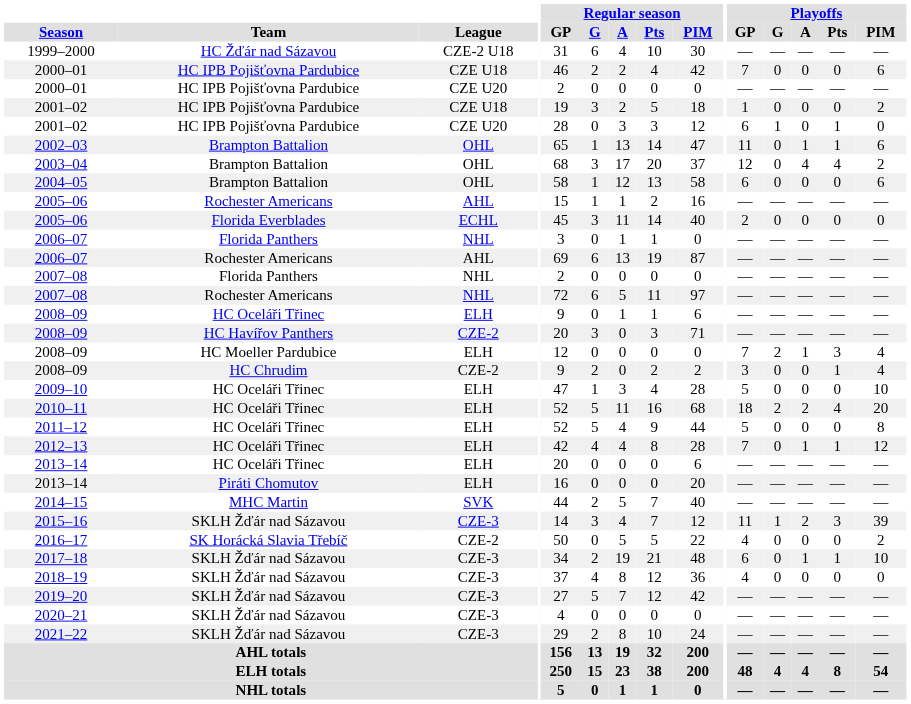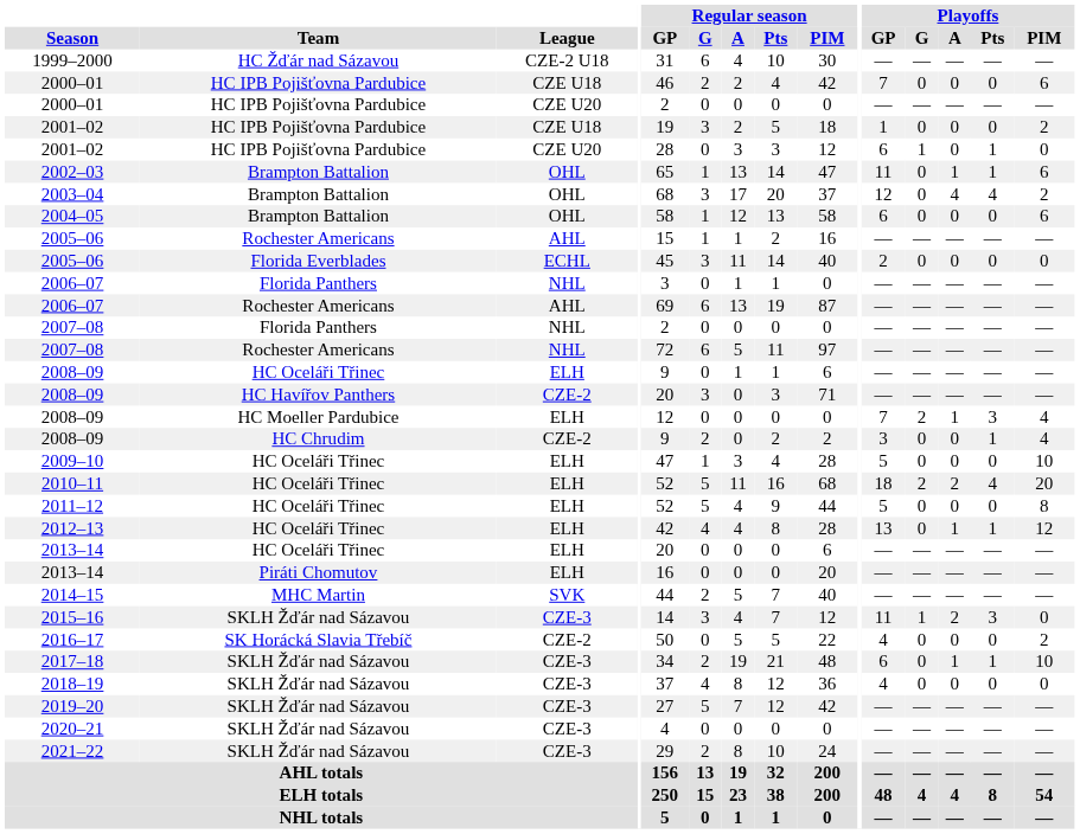 <table border="0" cellpadding="1" cellspacing="0" style="text-align:center; width:60em">
 <tr bgcolor="#e0e0e0">
 <th colspan="3" bgcolor="#ffffff"></th>
 <th rowspan="100" bgcolor="#ffffff"></th>
 <th colspan="5"><a href='#'>Regular season</a></th>
 <th rowspan="100" bgcolor="#ffffff"></th>
 <th colspan="5"><a href='#'>Playoffs</a></th>
 </tr>
 <tr bgcolor="#e0e0e0">
 <th><a href='#'>Season</a></th>
 <th>Team</th>
 <th>League</th>
 <th>GP</th>
 <th><a href='#'>G</a></th>
 <th><a href='#'>A</a></th>
 <th><a href='#'>Pts</a></th>
 <th><a href='#'>PIM</a></th>
 <th>GP</th>
 <th>G</th>
 <th>A</th>
 <th>Pts</th>
 <th>PIM</th>
 </tr>
 <tr>
 <td>1999–2000</td>
 <td><a href='#'>HC Žďár nad Sázavou</a></td>
 <td>CZE-2 U18</td>
 <td>31</td>
 <td>6</td>
 <td>4</td>
 <td>10</td>
 <td>30</td>
 <td>—</td>
 <td>—</td>
 <td>—</td>
 <td>—</td>
 <td>—</td>
 </tr>
 <tr bgcolor="#f0f0f0">
 <td>2000–01</td>
 <td><a href='#'>HC IPB Pojišťovna Pardubice</a></td>
 <td>CZE U18</td>
 <td>46</td>
 <td>2</td>
 <td>2</td>
 <td>4</td>
 <td>42</td>
 <td>7</td>
 <td>0</td>
 <td>0</td>
 <td>0</td>
 <td>6</td>
 </tr>
 <tr>
 <td>2000–01</td>
 <td>HC IPB Pojišťovna Pardubice</td>
 <td>CZE U20</td>
 <td>2</td>
 <td>0</td>
 <td>0</td>
 <td>0</td>
 <td>0</td>
 <td>—</td>
 <td>—</td>
 <td>—</td>
 <td>—</td>
 <td>—</td>
 </tr>
 <tr bgcolor="#f0f0f0">
 <td>2001–02</td>
 <td>HC IPB Pojišťovna Pardubice</td>
 <td>CZE U18</td>
 <td>19</td>
 <td>3</td>
 <td>2</td>
 <td>5</td>
 <td>18</td>
 <td>1</td>
 <td>0</td>
 <td>0</td>
 <td>0</td>
 <td>2</td>
 </tr>
 <tr>
 <td>2001–02</td>
 <td>HC IPB Pojišťovna Pardubice</td>
 <td>CZE U20</td>
 <td>28</td>
 <td>0</td>
 <td>3</td>
 <td>3</td>
 <td>12</td>
 <td>6</td>
 <td>1</td>
 <td>0</td>
 <td>1</td>
 <td>0</td>
 </tr>
 <tr bgcolor="#f0f0f0">
 <td><a href='#'>2002–03</a></td>
 <td><a href='#'>Brampton Battalion</a></td>
 <td><a href='#'>OHL</a></td>
 <td>65</td>
 <td>1</td>
 <td>13</td>
 <td>14</td>
 <td>47</td>
 <td>11</td>
 <td>0</td>
 <td>1</td>
 <td>1</td>
 <td>6</td>
 </tr>
 <tr>
 <td><a href='#'>2003–04</a></td>
 <td>Brampton Battalion</td>
 <td>OHL</td>
 <td>68</td>
 <td>3</td>
 <td>17</td>
 <td>20</td>
 <td>37</td>
 <td>12</td>
 <td>0</td>
 <td>4</td>
 <td>4</td>
 <td>2</td>
 </tr>
 <tr bgcolor="#f0f0f0">
 <td><a href='#'>2004–05</a></td>
 <td>Brampton Battalion</td>
 <td>OHL</td>
 <td>58</td>
 <td>1</td>
 <td>12</td>
 <td>13</td>
 <td>58</td>
 <td>6</td>
 <td>0</td>
 <td>0</td>
 <td>0</td>
 <td>6</td>
 </tr>
 <tr>
 <td><a href='#'>2005–06</a></td>
 <td><a href='#'>Rochester Americans</a></td>
 <td><a href='#'>AHL</a></td>
 <td>15</td>
 <td>1</td>
 <td>1</td>
 <td>2</td>
 <td>16</td>
 <td>—</td>
 <td>—</td>
 <td>—</td>
 <td>—</td>
 <td>—</td>
 </tr>
 <tr bgcolor="#f0f0f0">
 <td><a href='#'>2005–06</a></td>
 <td><a href='#'>Florida Everblades</a></td>
 <td><a href='#'>ECHL</a></td>
 <td>45</td>
 <td>3</td>
 <td>11</td>
 <td>14</td>
 <td>40</td>
 <td>2</td>
 <td>0</td>
 <td>0</td>
 <td>0</td>
 <td>0</td>
 </tr>
 <tr>
 <td><a href='#'>2006–07</a></td>
 <td><a href='#'>Florida Panthers</a></td>
 <td><a href='#'>NHL</a></td>
 <td>3</td>
 <td>0</td>
 <td>1</td>
 <td>1</td>
 <td>0</td>
 <td>—</td>
 <td>—</td>
 <td>—</td>
 <td>—</td>
 <td>—</td>
 </tr>
 <tr bgcolor="#f0f0f0">
 <td><a href='#'>2006–07</a></td>
 <td>Rochester Americans</td>
 <td>AHL</td>
 <td>69</td>
 <td>6</td>
 <td>13</td>
 <td>19</td>
 <td>87</td>
 <td>—</td>
 <td>—</td>
 <td>—</td>
 <td>—</td>
 <td>—</td>
 </tr>
 <tr>
 <td><a href='#'>2007–08</a></td>
 <td>Florida Panthers</td>
 <td>NHL</td>
 <td>2</td>
 <td>0</td>
 <td>0</td>
 <td>0</td>
 <td>0</td>
 <td>—</td>
 <td>—</td>
 <td>—</td>
 <td>—</td>
 <td>—</td>
 </tr>
 <tr bgcolor="#f0f0f0">
 <td><a href='#'>2007–08</a></td>
 <td>Rochester Americans</td>
 <td><a href='#'>NHL</a></td>
 <td>72</td>
 <td>6</td>
 <td>5</td>
 <td>11</td>
 <td>97</td>
 <td>—</td>
 <td>—</td>
 <td>—</td>
 <td>—</td>
 <td>—</td>
 </tr>
 <tr>
 <td><a href='#'>2008–09</a></td>
 <td><a href='#'>HC Oceláři Třinec</a></td>
 <td><a href='#'>ELH</a></td>
 <td>9</td>
 <td>0</td>
 <td>1</td>
 <td>1</td>
 <td>6</td>
 <td>—</td>
 <td>—</td>
 <td>—</td>
 <td>—</td>
 <td>—</td>
 </tr>
 <tr bgcolor="#f0f0f0">
 <td><a href='#'>2008–09</a></td>
 <td><a href='#'>HC Havířov Panthers</a></td>
 <td><a href='#'>CZE-2</a></td>
 <td>20</td>
 <td>3</td>
 <td>0</td>
 <td>3</td>
 <td>71</td>
 <td>—</td>
 <td>—</td>
 <td>—</td>
 <td>—</td>
 <td>—</td>
 </tr>
 <tr>
 <td>2008–09</td>
 <td>HC Moeller Pardubice</td>
 <td>ELH</td>
 <td>12</td>
 <td>0</td>
 <td>0</td>
 <td>0</td>
 <td>0</td>
 <td>7</td>
 <td>2</td>
 <td>1</td>
 <td>3</td>
 <td>4</td>
 </tr>
 <tr bgcolor="#f0f0f0">
 <td>2008–09</td>
 <td><a href='#'>HC Chrudim</a></td>
 <td>CZE-2</td>
 <td>9</td>
 <td>2</td>
 <td>0</td>
 <td>2</td>
 <td>2</td>
 <td>3</td>
 <td>0</td>
 <td>0</td>
 <td>1</td>
 <td>4</td>
 </tr>
 <tr>
 <td><a href='#'>2009–10</a></td>
 <td>HC Oceláři Třinec</td>
 <td>ELH</td>
 <td>47</td>
 <td>1</td>
 <td>3</td>
 <td>4</td>
 <td>28</td>
 <td>5</td>
 <td>0</td>
 <td>0</td>
 <td>0</td>
 <td>10</td>
 </tr>
 <tr bgcolor="#f0f0f0">
 <td><a href='#'>2010–11</a></td>
 <td>HC Oceláři Třinec</td>
 <td>ELH</td>
 <td>52</td>
 <td>5</td>
 <td>11</td>
 <td>16</td>
 <td>68</td>
 <td>18</td>
 <td>2</td>
 <td>2</td>
 <td>4</td>
 <td>20</td>
 </tr>
 <tr>
 <td><a href='#'>2011–12</a></td>
 <td>HC Oceláři Třinec</td>
 <td>ELH</td>
 <td>52</td>
 <td>5</td>
 <td>4</td>
 <td>9</td>
 <td>44</td>
 <td>5</td>
 <td>0</td>
 <td>0</td>
 <td>0</td>
 <td>8</td>
 </tr>
 <tr bgcolor="#f0f0f0">
 <td><a href='#'>2012–13</a></td>
 <td>HC Oceláři Třinec</td>
 <td>ELH</td>
 <td>42</td>
 <td>4</td>
 <td>4</td>
 <td>8</td>
 <td>28</td>
-<td>7</td>
+<td>13</td>
 <td>0</td>
 <td>1</td>
 <td>1</td>
 <td>12</td>
 </tr>
 <tr>
 <td><a href='#'>2013–14</a></td>
 <td>HC Oceláři Třinec</td>
 <td>ELH</td>
 <td>20</td>
 <td>0</td>
 <td>0</td>
 <td>0</td>
 <td>6</td>
 <td>—</td>
 <td>—</td>
 <td>—</td>
 <td>—</td>
 <td>—</td>
 </tr>
 <tr bgcolor="#f0f0f0">
 <td>2013–14</td>
 <td><a href='#'>Piráti Chomutov</a></td>
 <td>ELH</td>
 <td>16</td>
 <td>0</td>
 <td>0</td>
 <td>0</td>
 <td>20</td>
 <td>—</td>
 <td>—</td>
 <td>—</td>
 <td>—</td>
 <td>—</td>
 </tr>
 <tr>
 <td><a href='#'>2014–15</a></td>
 <td><a href='#'>MHC Martin</a></td>
 <td><a href='#'>SVK</a></td>
 <td>44</td>
 <td>2</td>
 <td>5</td>
 <td>7</td>
 <td>40</td>
 <td>—</td>
 <td>—</td>
 <td>—</td>
 <td>—</td>
 <td>—</td>
 </tr>
 <tr bgcolor="#f0f0f0">
 <td><a href='#'>2015–16</a></td>
 <td>SKLH Žďár nad Sázavou</td>
 <td><a href='#'>CZE-3</a></td>
 <td>14</td>
 <td>3</td>
 <td>4</td>
 <td>7</td>
 <td>12</td>
 <td>11</td>
 <td>1</td>
 <td>2</td>
 <td>3</td>
-<td>39</td>
+<td>0</td>
 </tr>
 <tr>
 <td><a href='#'>2016–17</a></td>
 <td><a href='#'>SK Horácká Slavia Třebíč</a></td>
 <td>CZE-2</td>
 <td>50</td>
 <td>0</td>
 <td>5</td>
 <td>5</td>
 <td>22</td>
 <td>4</td>
 <td>0</td>
 <td>0</td>
 <td>0</td>
 <td>2</td>
 </tr>
 <tr bgcolor="#f0f0f0">
 <td><a href='#'>2017–18</a></td>
 <td>SKLH Žďár nad Sázavou</td>
 <td>CZE-3</td>
 <td>34</td>
 <td>2</td>
 <td>19</td>
 <td>21</td>
 <td>48</td>
 <td>6</td>
 <td>0</td>
 <td>1</td>
 <td>1</td>
 <td>10</td>
 </tr>
 <tr>
 <td><a href='#'>2018–19</a></td>
 <td>SKLH Žďár nad Sázavou</td>
 <td>CZE-3</td>
 <td>37</td>
 <td>4</td>
 <td>8</td>
 <td>12</td>
 <td>36</td>
 <td>4</td>
 <td>0</td>
 <td>0</td>
 <td>0</td>
 <td>0</td>
 </tr>
 <tr bgcolor="#f0f0f0">
 <td><a href='#'>2019–20</a></td>
 <td>SKLH Žďár nad Sázavou</td>
 <td>CZE-3</td>
 <td>27</td>
 <td>5</td>
 <td>7</td>
 <td>12</td>
 <td>42</td>
 <td>—</td>
 <td>—</td>
 <td>—</td>
 <td>—</td>
 <td>—</td>
 </tr>
 <tr>
 <td><a href='#'>2020–21</a></td>
 <td>SKLH Žďár nad Sázavou</td>
 <td>CZE-3</td>
 <td>4</td>
 <td>0</td>
 <td>0</td>
 <td>0</td>
 <td>0</td>
 <td>—</td>
 <td>—</td>
 <td>—</td>
 <td>—</td>
 <td>—</td>
 </tr>
 <tr bgcolor="#f0f0f0">
 <td><a href='#'>2021–22</a></td>
 <td>SKLH Žďár nad Sázavou</td>
 <td>CZE-3</td>
 <td>29</td>
 <td>2</td>
 <td>8</td>
 <td>10</td>
 <td>24</td>
 <td>—</td>
 <td>—</td>
 <td>—</td>
 <td>—</td>
 <td>—</td>
 </tr>
 <tr bgcolor="#e0e0e0">
 <th colspan="3">AHL totals</th>
 <th>156</th>
 <th>13</th>
 <th>19</th>
 <th>32</th>
 <th>200</th>
 <th>—</th>
 <th>—</th>
 <th>—</th>
 <th>—</th>
 <th>—</th>
 </tr>
 <tr bgcolor="#e0e0e0">
 <th colspan="3">ELH totals</th>
 <th>250</th>
 <th>15</th>
 <th>23</th>
 <th>38</th>
 <th>200</th>
 <th>48</th>
 <th>4</th>
 <th>4</th>
 <th>8</th>
 <th>54</th>
 </tr>
 <tr bgcolor="#e0e0e0">
 <th colspan="3">NHL totals</th>
 <th>5</th>
 <th>0</th>
 <th>1</th>
 <th>1</th>
 <th>0</th>
 <th>—</th>
 <th>—</th>
 <th>—</th>
 <th>—</th>
 <th>—</th>
 </tr>
 </table>
